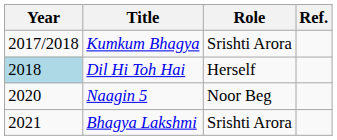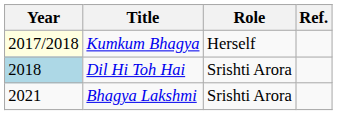 <table class="wikitable">
 <tr>
 <th>Year</th>
 <th>Title</th>
 <th>Role</th>
 <th>Ref.</th>
 </tr>
 <tr>
-<td>2017/2018</td>
+<td style="background: lightyellow;">2017/2018</td>
 <td><em><a href='#'>Kumkum Bhagya</a></em></td>
-<td>Srishti Arora</td>
+<td>Herself</td>
 <td></td>
 </tr>
 <tr>
 <td style="background: lightblue;">2018</td>
 <td><em><a href='#'>Dil Hi Toh Hai</a></em></td>
-<td>Herself</td>
-<td></td>
-</tr>
-<tr>
-<td>2020</td>
-<td><em><a href='#'>Naagin 5</a></em></td>
-<td>Noor Beg</td>
+<td>Srishti Arora</td>
 <td></td>
 </tr>
 <tr>
 <td>2021</td>
 <td><em><a href='#'>Bhagya Lakshmi</a></em></td>
 <td>Srishti Arora</td>
 <td></td>
 </tr>
 </table>
